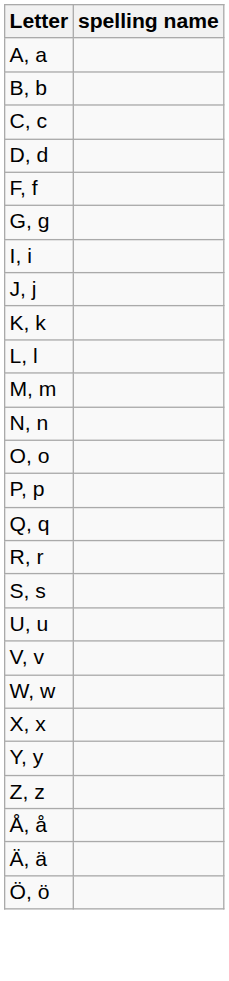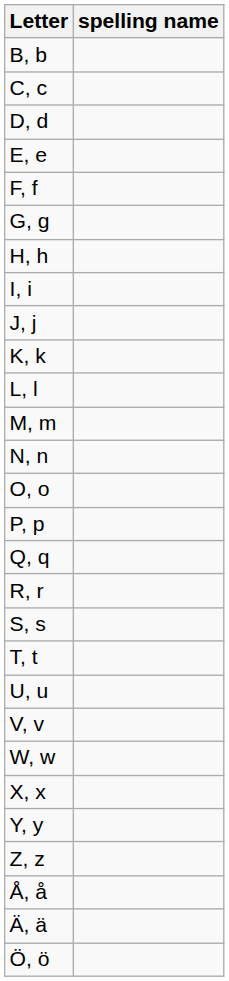 <table class="wikitable">
 <tr>
 <th>Letter</th>
 <th>spelling name</th>
-</tr>
-<tr>
-<td>A, a</td>
-<td></td>
 </tr>
 <tr>
 <td>B, b</td>
 <td></td>
 </tr>
 <tr>
 <td>C, c</td>
 <td></td>
 </tr>
 <tr>
 <td>D, d</td>
 <td></td>
 </tr>
 <tr>
+<td>E, e</td>
+<td></td>
+</tr>
+<tr>
 <td>F, f</td>
 <td></td>
 </tr>
 <tr>
 <td>G, g</td>
+<td></td>
+</tr>
+<tr>
+<td>H, h</td>
 <td></td>
 </tr>
 <tr>
 <td>I, i</td>
 <td></td>
 </tr>
 <tr>
 <td>J, j</td>
 <td></td>
 </tr>
 <tr>
 <td>K, k</td>
 <td></td>
 </tr>
 <tr>
 <td>L, l</td>
 <td></td>
 </tr>
 <tr>
 <td>M, m</td>
 <td></td>
 </tr>
 <tr>
 <td>N, n</td>
 <td></td>
 </tr>
 <tr>
 <td>O, o</td>
 <td></td>
 </tr>
 <tr>
 <td>P, p</td>
 <td></td>
 </tr>
 <tr>
 <td>Q, q</td>
 <td></td>
 </tr>
 <tr>
 <td>R, r</td>
 <td></td>
 </tr>
 <tr>
 <td>S, s</td>
 <td></td>
 </tr>
 <tr>
+<td>T, t</td>
+<td></td>
+</tr>
+<tr>
 <td>U, u</td>
 <td></td>
 </tr>
 <tr>
 <td>V, v</td>
 <td></td>
 </tr>
 <tr>
 <td>W, w</td>
 <td></td>
 </tr>
 <tr>
 <td>X, x</td>
 <td></td>
 </tr>
 <tr>
 <td>Y, y</td>
 <td></td>
 </tr>
 <tr>
 <td>Z, z</td>
 <td></td>
 </tr>
 <tr>
 <td>Å, å</td>
 <td></td>
 </tr>
 <tr>
 <td>Ä, ä</td>
 <td></td>
 </tr>
 <tr>
 <td>Ö, ö</td>
 <td></td>
 </tr>
 </table>
